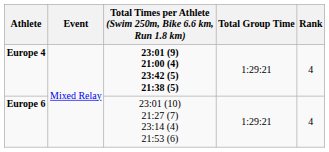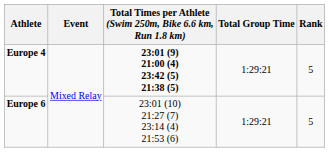 <table class="wikitable" style="font-size:90%;">
 <tr>
 <th>Athlete</th>
 <th>Event</th>
 <th>Total Times per Athlete <br> <em>(Swim 250m, Bike 6.6 km, <br> Run 1.8 km)</em></th>
 <th>Total Group Time</th>
 <th>Rank</th>
 </tr>
 <tr align=center>
 <td align=left><strong>Europe 4</strong><br><br><br><br></td>
 <td rowspan=2 align=left><a href='#'>Mixed Relay</a></td>
 <td valign=bottom><strong>23:01 (9)<br>21:00 (4)<br>23:42 (5)<br>21:38 (5)</strong></td>
 <td>1:29:21</td>
-<td>4</td>
+<td>5</td>
 </tr>
 <tr align=center>
 <td align=left><strong>Europe 6</strong><br><br><br><br></td>
 <td valign=bottom>23:01 (10)<br>21:27 (7)<br>23:14 (4)<br>21:53 (6)</td>
 <td>1:29:21</td>
-<td>4</td>
+<td>5</td>
 </tr>
 </table>
